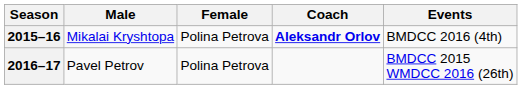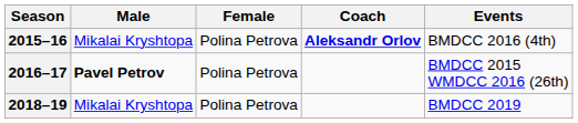 <table class="wikitable">
 <tr>
 <th scope="col">Season</th>
 <th scope="col">Male</th>
 <th scope="col">Female</th>
 <th scope="col">Coach</th>
 <th scope="col">Events</th>
 </tr>
 <tr>
 <th scope="row">2015–16</th>
 <td><a href='#'>Mikalai Kryshtopa</a></td>
 <td>Polina Petrova</td>
 <td><strong><a href='#'>Aleksandr Orlov</a></strong></td>
 <td>BMDCC 2016 (4th)</td>
 </tr>
 <tr>
 <th scope="row">2016–17</th>
-<td>Pavel Petrov</td>
+<td><strong>Pavel Petrov</strong></td>
 <td>Polina Petrova</td>
 <td></td>
 <td><a href='#'>BMDCC</a> 2015 <br><a href='#'>WMDCC 2016</a> (26th)</td>
 </tr>
+<tr>
+<th scope="row">2018–19</th>
+<td><a href='#'>Mikalai Kryshtopa</a></td>
+<td>Polina Petrova</td>
+<td></td>
+<td><a href='#'>BMDCC 2019</a> </td>
+</tr>
 </table>
